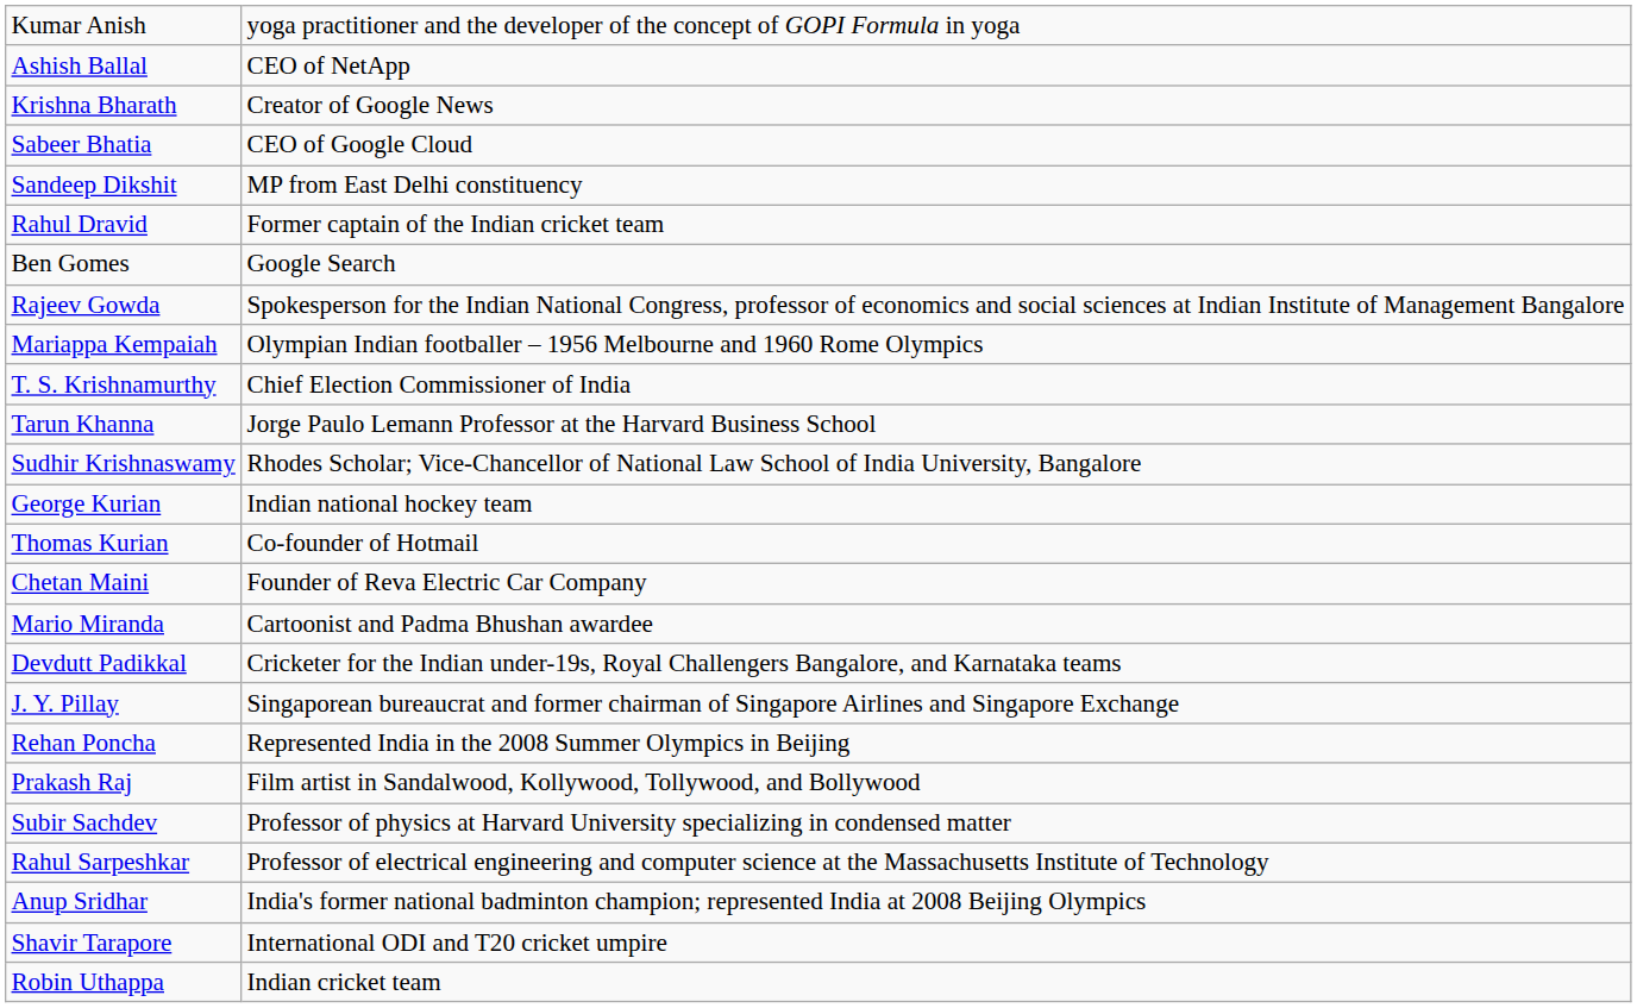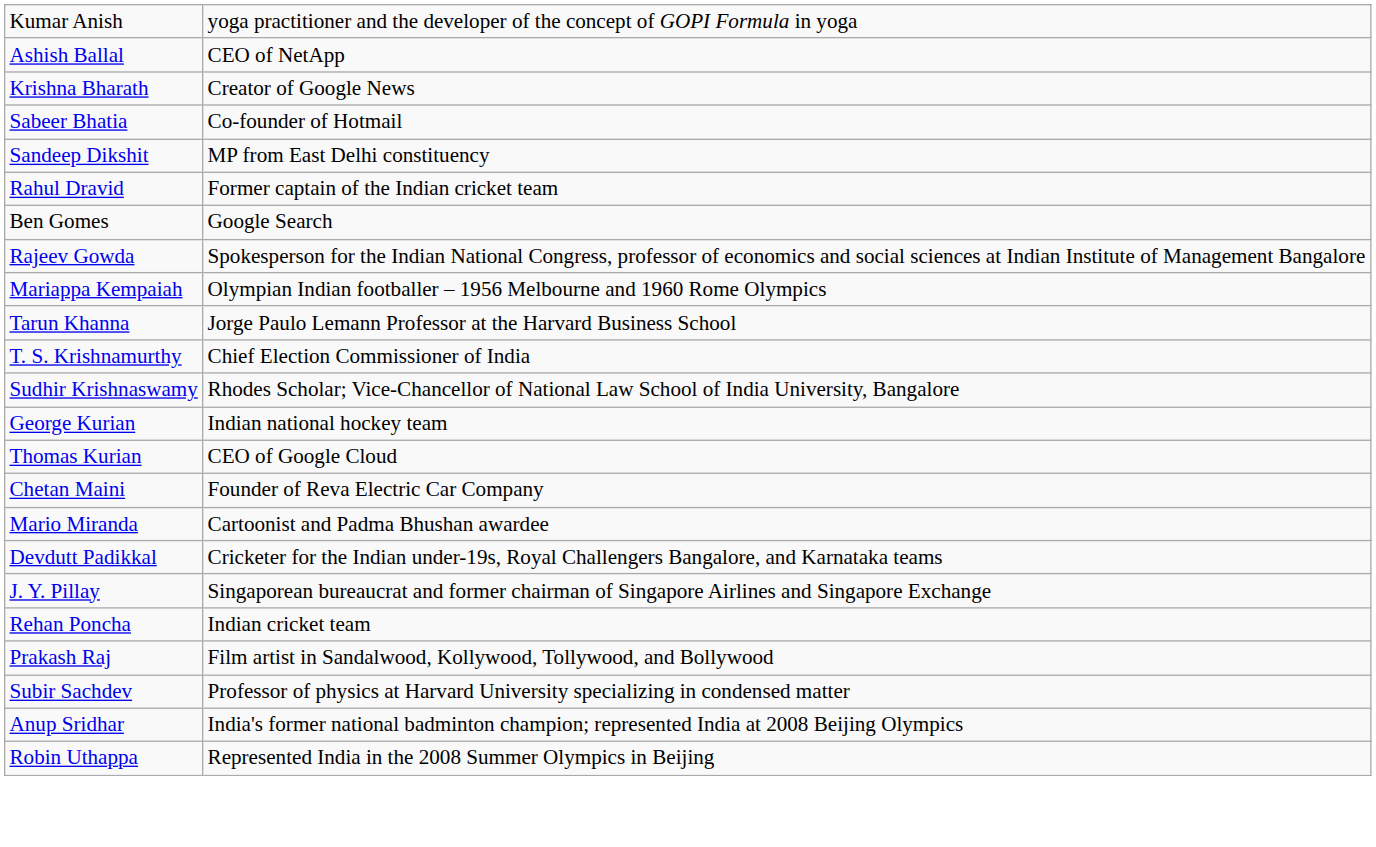 <table class="wikitable sortable">
 <tr>
 <td>Kumar Anish</td>
 <td>yoga practitioner and the developer of the concept of <em>GOPI Formula</em> in yoga</td>
 </tr>
 <tr>
 <td><a href='#'>Ashish Ballal</a></td>
 <td>CEO of NetApp</td>
 </tr>
 <tr>
 <td><a href='#'>Krishna Bharath</a></td>
 <td>Creator of Google News</td>
 </tr>
 <tr>
 <td><a href='#'>Sabeer Bhatia</a></td>
-<td>CEO of Google Cloud</td>
+<td>Co-founder of Hotmail</td>
 </tr>
 <tr>
 <td><a href='#'>Sandeep Dikshit</a></td>
 <td>MP from East Delhi constituency</td>
 </tr>
 <tr>
 <td><a href='#'>Rahul Dravid</a></td>
 <td>Former captain of the Indian cricket team</td>
 </tr>
 <tr>
 <td>Ben Gomes</td>
 <td>Google Search</td>
 </tr>
 <tr>
 <td><a href='#'>Rajeev Gowda</a></td>
 <td>Spokesperson for the Indian National Congress, professor of economics and social sciences at Indian Institute of Management Bangalore</td>
 </tr>
 <tr>
 <td><a href='#'>Mariappa Kempaiah</a></td>
 <td>Olympian Indian footballer – 1956 Melbourne and 1960 Rome Olympics</td>
 </tr>
 <tr>
+<td><a href='#'>Tarun Khanna</a></td>
+<td>Jorge Paulo Lemann Professor at the Harvard Business School</td>
+</tr>
+<tr>
 <td><a href='#'>T. S. Krishnamurthy</a></td>
 <td>Chief Election Commissioner of India</td>
-</tr>
-<tr>
-<td><a href='#'>Tarun Khanna</a></td>
-<td>Jorge Paulo Lemann Professor at the Harvard Business School</td>
 </tr>
 <tr>
 <td><a href='#'>Sudhir Krishnaswamy</a></td>
 <td>Rhodes Scholar; Vice-Chancellor of National Law School of India University, Bangalore</td>
 </tr>
 <tr>
 <td><a href='#'>George Kurian</a></td>
 <td>Indian national hockey team</td>
 </tr>
 <tr>
 <td><a href='#'>Thomas Kurian</a></td>
-<td>Co-founder of Hotmail</td>
+<td>CEO of Google Cloud</td>
 </tr>
 <tr>
 <td><a href='#'>Chetan Maini</a></td>
 <td>Founder of Reva Electric Car Company</td>
 </tr>
 <tr>
 <td><a href='#'>Mario Miranda</a></td>
 <td>Cartoonist and Padma Bhushan awardee</td>
 </tr>
 <tr>
 <td><a href='#'>Devdutt Padikkal</a></td>
 <td>Cricketer for the Indian under-19s, Royal Challengers Bangalore, and Karnataka teams</td>
 </tr>
 <tr>
 <td><a href='#'>J. Y. Pillay</a></td>
 <td>Singaporean bureaucrat and former chairman of Singapore Airlines and Singapore Exchange</td>
 </tr>
 <tr>
 <td><a href='#'>Rehan Poncha</a></td>
-<td>Represented India in the 2008 Summer Olympics in Beijing</td>
+<td>Indian cricket team</td>
 </tr>
 <tr>
 <td><a href='#'>Prakash Raj</a></td>
 <td>Film artist in Sandalwood, Kollywood, Tollywood, and Bollywood</td>
 </tr>
 <tr>
 <td><a href='#'>Subir Sachdev</a></td>
 <td>Professor of physics at Harvard University specializing in condensed matter</td>
 </tr>
 <tr>
-<td><a href='#'>Rahul Sarpeshkar</a></td>
-<td>Professor of electrical engineering and computer science at the Massachusetts Institute of Technology</td>
-</tr>
-<tr>
 <td><a href='#'>Anup Sridhar</a></td>
 <td>India's former national badminton champion; represented India at 2008 Beijing Olympics</td>
 </tr>
 <tr>
-<td><a href='#'>Shavir Tarapore</a></td>
-<td>International ODI and T20 cricket umpire</td>
-</tr>
-<tr>
 <td><a href='#'>Robin Uthappa</a></td>
-<td>Indian cricket team</td>
+<td>Represented India in the 2008 Summer Olympics in Beijing</td>
 </tr>
 </table>
